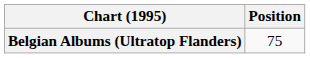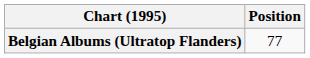 <table class="wikitable plainrowheaders" style="text-align:center">
 <tr>
 <th scope="col">Chart (1995)</th>
 <th scope="col">Position</th>
 </tr>
 <tr>
 <th scope="row">Belgian Albums (Ultratop Flanders)</th>
-<td>75</td>
+<td>77</td>
 </tr>
 </table>
